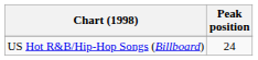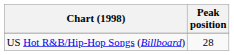 <table class="wikitable sortable" border="1">
 <tr>
 <th>Chart (1998)</th>
 <th>Peak<br>position</th>
 </tr>
 <tr>
 </tr>
 <tr>
 </tr>
 <tr>
 </tr>
 <tr>
 <td>US <a href='#'>Hot R&B/Hip-Hop Songs</a> (<em><a href='#'>Billboard</a></em>)</td>
-<td align="center">24</td>
+<td align="center">28</td>
 </tr>
 </table>
